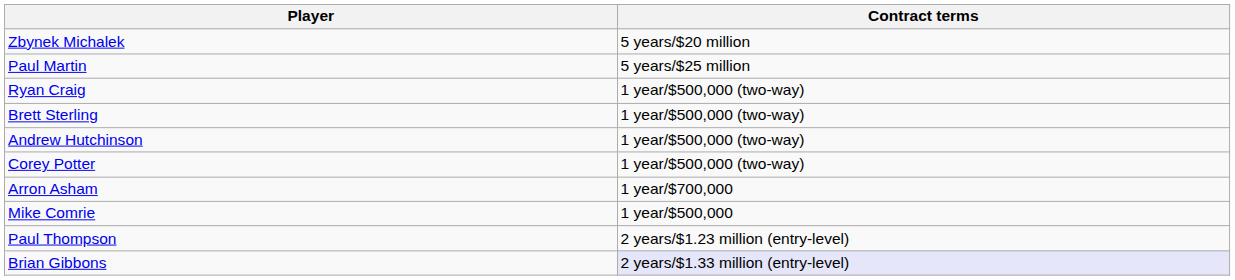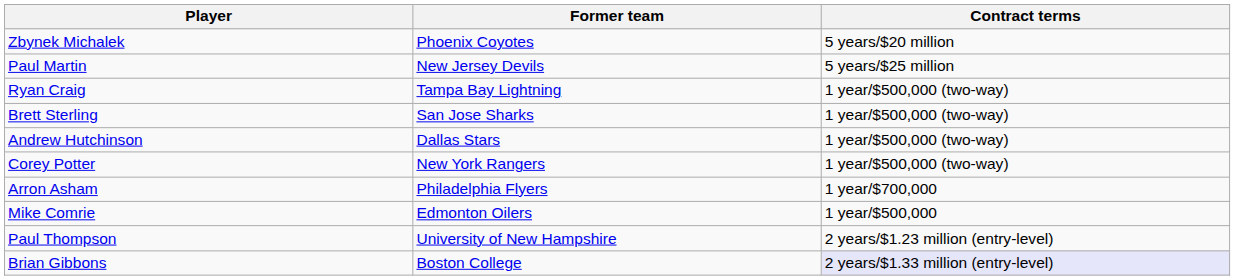 <table class="wikitable" style="width:100%;">
 <tr style="text-align:center; background:#ddd;">
 <th style="width:33%;">Player</th>
+<th style="width:33%;">Former team</th>
 <th style="width:33%;">Contract terms</th>
 </tr>
 <tr>
 <td><a href='#'>Zbynek Michalek</a></td>
+<td><a href='#'>Phoenix Coyotes</a></td>
 <td>5 years/$20 million</td>
 </tr>
 <tr>
 <td><a href='#'>Paul Martin</a></td>
+<td><a href='#'>New Jersey Devils</a></td>
 <td>5 years/$25 million</td>
 </tr>
 <tr>
 <td><a href='#'>Ryan Craig</a></td>
+<td><a href='#'>Tampa Bay Lightning</a></td>
 <td>1 year/$500,000 (two-way)</td>
 </tr>
 <tr>
 <td><a href='#'>Brett Sterling</a></td>
+<td><a href='#'>San Jose Sharks</a></td>
 <td>1 year/$500,000 (two-way)</td>
 </tr>
 <tr>
 <td><a href='#'>Andrew Hutchinson</a></td>
+<td><a href='#'>Dallas Stars</a></td>
 <td>1 year/$500,000 (two-way)</td>
 </tr>
 <tr>
 <td><a href='#'>Corey Potter</a></td>
+<td><a href='#'>New York Rangers</a></td>
 <td>1 year/$500,000 (two-way)</td>
 </tr>
 <tr>
 <td><a href='#'>Arron Asham</a></td>
+<td><a href='#'>Philadelphia Flyers</a></td>
 <td>1 year/$700,000</td>
 </tr>
 <tr>
 <td><a href='#'>Mike Comrie</a></td>
+<td><a href='#'>Edmonton Oilers</a></td>
 <td>1 year/$500,000</td>
 </tr>
 <tr>
 <td><a href='#'>Paul Thompson</a></td>
+<td><a href='#'>University of New Hampshire</a></td>
 <td>2 years/$1.23 million (entry-level)</td>
 </tr>
 <tr>
 <td><a href='#'>Brian Gibbons</a></td>
+<td><a href='#'>Boston College</a></td>
 <td style="background: lavender;">2 years/$1.33 million (entry-level)</td>
 </tr>
 </table>
